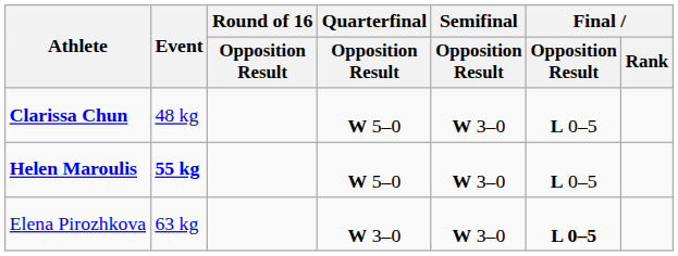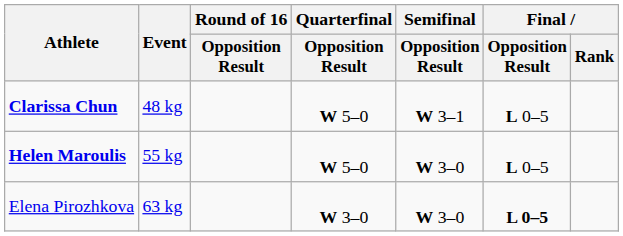 <table class=wikitable style=font-size:90%;text-align:center>
 <tr>
 <th rowspan=2>Athlete</th>
 <th rowspan=2>Event</th>
 <th>Round of 16</th>
 <th>Quarterfinal</th>
 <th>Semifinal</th>
 <th colspan=2>Final / </th>
 </tr>
 <tr style=font-size:95%>
 <th>Opposition<br>Result</th>
 <th>Opposition<br>Result</th>
 <th>Opposition<br>Result</th>
 <th>Opposition<br>Result</th>
 <th>Rank</th>
 </tr>
 <tr>
 <td align=left><strong><a href='#'>Clarissa Chun</a></strong></td>
 <td align=left><a href='#'>48 kg</a></td>
 <td></td>
 <td><br><strong>W</strong> 5–0</td>
-<td><br><strong>W</strong> 3–0</td>
+<td><br><strong>W</strong> 3–1</td>
 <td><br><strong>L</strong> 0–5</td>
 <td></td>
 </tr>
 <tr>
 <td align=left><strong><a href='#'>Helen Maroulis</a></strong></td>
-<td align=left><strong><a href='#'>55 kg</a></strong></td>
+<td align=left><a href='#'>55 kg</a></td>
 <td></td>
 <td><br><strong>W</strong> 5–0</td>
 <td><br><strong>W</strong> 3–0</td>
 <td><br><strong>L</strong> 0–5</td>
 <td></td>
 </tr>
 <tr>
 <td align=left><a href='#'>Elena Pirozhkova</a></td>
 <td align=left><a href='#'>63 kg</a></td>
 <td></td>
 <td><br><strong>W</strong> 3–0</td>
 <td><br><strong>W</strong> 3–0</td>
 <td><strong><br>L 0–5</strong></td>
 <td></td>
 </tr>
 </table>
